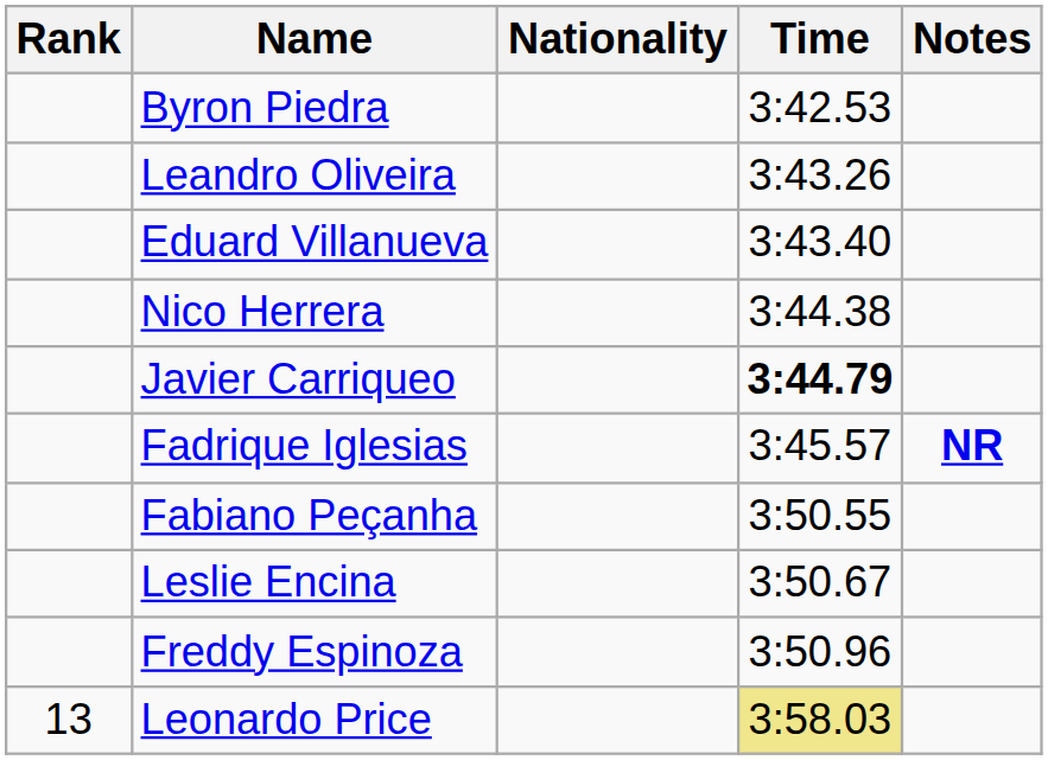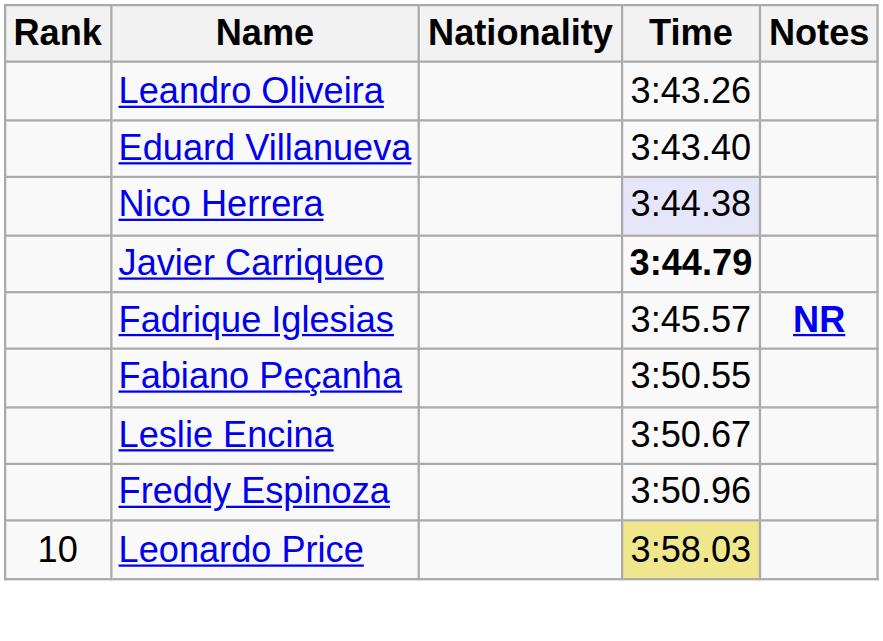 <table class="wikitable sortable" style="text-align:center">
 <tr>
 <th>Rank</th>
 <th>Name</th>
 <th>Nationality</th>
 <th>Time</th>
 <th>Notes</th>
-</tr>
-<tr>
-<td></td>
-<td align=left><a href='#'>Byron Piedra</a></td>
-<td align=left></td>
-<td>3:42.53</td>
-<td></td>
 </tr>
 <tr>
 <td></td>
 <td align=left><a href='#'>Leandro Oliveira</a></td>
 <td align=left></td>
 <td>3:43.26</td>
 <td></td>
 </tr>
 <tr>
 <td></td>
 <td align=left><a href='#'>Eduard Villanueva</a></td>
 <td align=left></td>
 <td>3:43.40</td>
 <td></td>
 </tr>
 <tr>
 <td></td>
 <td align=left><a href='#'>Nico Herrera</a></td>
 <td align=left></td>
-<td>3:44.38</td>
+<td style="background: lavender;">3:44.38</td>
 <td></td>
 </tr>
 <tr>
 <td></td>
 <td align=left><a href='#'>Javier Carriqueo</a></td>
 <td align=left></td>
 <td><strong>3:44.79</strong></td>
 <td></td>
 </tr>
 <tr>
 <td></td>
 <td align=left><a href='#'>Fadrique Iglesias</a></td>
 <td align=left></td>
 <td>3:45.57</td>
 <td><a href='#'><strong>NR</strong></a></td>
 </tr>
 <tr>
 <td></td>
 <td align=left><a href='#'>Fabiano Peçanha</a></td>
 <td align=left></td>
 <td>3:50.55</td>
 <td></td>
 </tr>
 <tr>
 <td></td>
 <td align=left><a href='#'>Leslie Encina</a></td>
 <td align=left></td>
 <td>3:50.67</td>
 <td></td>
 </tr>
 <tr>
 <td></td>
 <td align=left><a href='#'>Freddy Espinoza</a></td>
 <td align=left></td>
 <td>3:50.96</td>
 <td></td>
 </tr>
 <tr>
-<td>13</td>
+<td>10</td>
 <td align=left><a href='#'>Leonardo Price</a></td>
 <td align=left></td>
 <td style="background: khaki;">3:58.03</td>
 <td></td>
 </tr>
 </table>
